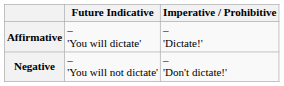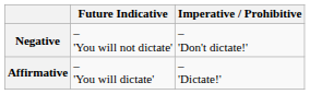 <table class="wikitable">
 <tr>
 <th></th>
 <th>Future Indicative</th>
 <th>Imperative / Prohibitive</th>
 </tr>
 <tr>
+<th>Negative</th>
+<td> – <br> 'You will not dictate'</td>
+<td> – <br> 'Don't dictate!'</td>
+</tr>
+<tr>
 <th>Affirmative</th>
 <td> – <br> 'You will dictate'</td>
 <td> – <br> 'Dictate!'</td>
 </tr>
-<tr>
-<th>Negative</th>
-<td> – <br> 'You will not dictate'</td>
-<td> – <br> 'Don't dictate!'</td>
-</tr>
 </table>
